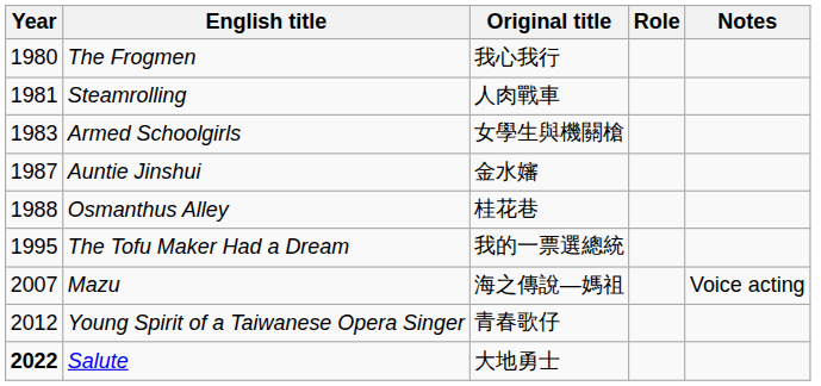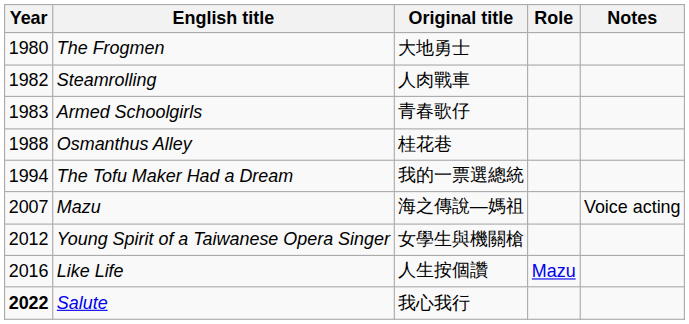 <table class="wikitable sortable">
 <tr>
 <th>Year</th>
 <th>English title</th>
 <th>Original title</th>
 <th>Role</th>
 <th class="unsortable">Notes</th>
 </tr>
 <tr>
 <td>1980</td>
 <td><em>The Frogmen</em></td>
-<td>我心我行</td>
+<td>大地勇士</td>
 <td></td>
 <td></td>
 </tr>
 <tr>
-<td>1981</td>
+<td>1982</td>
 <td><em>Steamrolling</em></td>
 <td>人肉戰車</td>
 <td></td>
 <td></td>
 </tr>
 <tr>
 <td>1983</td>
 <td><em>Armed Schoolgirls</em></td>
-<td>女學生與機關槍</td>
-<td></td>
-<td></td>
-</tr>
-<tr>
-<td>1987</td>
-<td><em>Auntie Jinshui</em></td>
-<td>金水嬸</td>
+<td>青春歌仔</td>
 <td></td>
 <td></td>
 </tr>
 <tr>
 <td>1988</td>
 <td><em>Osmanthus Alley</em></td>
 <td>桂花巷</td>
 <td></td>
 <td></td>
 </tr>
 <tr>
-<td>1995</td>
+<td>1994</td>
 <td><em>The Tofu Maker Had a Dream</em></td>
 <td>我的一票選總統</td>
 <td></td>
 <td></td>
 </tr>
 <tr>
 <td>2007</td>
 <td><em>Mazu</em></td>
 <td>海之傳說—媽祖</td>
 <td></td>
 <td>Voice acting</td>
 </tr>
 <tr>
 <td>2012</td>
 <td><em>Young Spirit of a Taiwanese Opera Singer</em></td>
-<td>青春歌仔</td>
+<td>女學生與機關槍</td>
 <td></td>
+<td></td>
+</tr>
+<tr>
+<td>2016</td>
+<td><em>Like Life</em></td>
+<td>人生按個讚</td>
+<td><a href='#'>Mazu</a></td>
 <td></td>
 </tr>
 <tr>
 <td><strong>2022</strong></td>
 <td><em><a href='#'>Salute</a></em></td>
-<td>大地勇士</td>
+<td>我心我行</td>
 <td></td>
 <td></td>
 </tr>
 </table>
